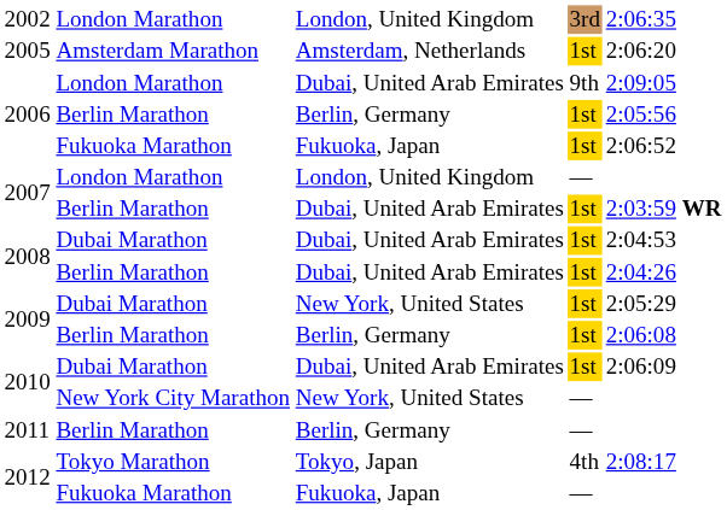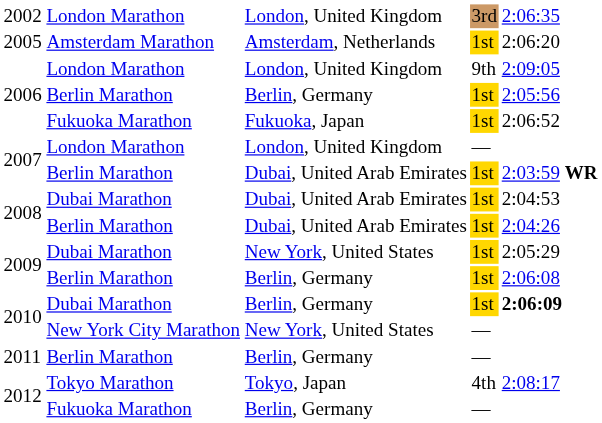 <table>
 <tr>
 <td>2002</td>
 <td><a href='#'>London Marathon</a></td>
 <td><a href='#'>London</a>, United Kingdom</td>
 <td bgcolor=cc9966>3rd</td>
 <td><a href='#'>2:06:35</a></td>
 </tr>
 <tr>
 <td>2005</td>
 <td><a href='#'>Amsterdam Marathon</a></td>
 <td><a href='#'>Amsterdam</a>, Netherlands</td>
 <td bgcolor=gold>1st</td>
 <td>2:06:20</td>
 </tr>
 <tr>
 <td rowspan=3>2006</td>
 <td><a href='#'>London Marathon</a></td>
-<td><a href='#'>Dubai</a>, United Arab Emirates</td>
+<td><a href='#'>London</a>, United Kingdom</td>
 <td>9th</td>
 <td><a href='#'>2:09:05</a></td>
 </tr>
 <tr>
 <td><a href='#'>Berlin Marathon</a></td>
 <td><a href='#'>Berlin</a>, Germany</td>
 <td bgcolor=gold>1st</td>
 <td><a href='#'>2:05:56</a></td>
 </tr>
 <tr>
 <td><a href='#'>Fukuoka Marathon</a></td>
 <td><a href='#'>Fukuoka</a>, Japan</td>
 <td bgcolor=gold>1st</td>
 <td>2:06:52</td>
 </tr>
 <tr>
 <td rowspan=2>2007</td>
 <td><a href='#'>London Marathon</a></td>
 <td><a href='#'>London</a>, United Kingdom</td>
 <td>—</td>
 <td></td>
 </tr>
 <tr>
 <td><a href='#'>Berlin Marathon</a></td>
 <td><a href='#'>Dubai</a>, United Arab Emirates</td>
 <td bgcolor=gold>1st</td>
 <td><a href='#'>2:03:59</a> <strong>WR</strong></td>
 </tr>
 <tr>
 <td rowspan=2>2008</td>
 <td><a href='#'>Dubai Marathon</a></td>
 <td><a href='#'>Dubai</a>, United Arab Emirates</td>
 <td bgcolor=gold>1st</td>
 <td>2:04:53</td>
 </tr>
 <tr>
 <td><a href='#'>Berlin Marathon</a></td>
 <td><a href='#'>Dubai</a>, United Arab Emirates</td>
 <td bgcolor=gold>1st</td>
 <td><a href='#'>2:04:26</a> <strong></strong></td>
 </tr>
 <tr>
 <td rowspan=2>2009</td>
 <td><a href='#'>Dubai Marathon</a></td>
 <td><a href='#'>New York</a>, United States</td>
 <td bgcolor=gold>1st</td>
 <td>2:05:29</td>
 </tr>
 <tr>
 <td><a href='#'>Berlin Marathon</a></td>
 <td><a href='#'>Berlin</a>, Germany</td>
 <td bgcolor=gold>1st</td>
 <td><a href='#'>2:06:08</a></td>
 </tr>
 <tr>
 <td rowspan=2>2010</td>
 <td><a href='#'>Dubai Marathon</a></td>
-<td><a href='#'>Dubai</a>, United Arab Emirates</td>
+<td><a href='#'>Berlin</a>, Germany</td>
 <td bgcolor=gold>1st</td>
-<td>2:06:09</td>
+<td><strong>2:06:09</strong></td>
 </tr>
 <tr>
 <td><a href='#'>New York City Marathon</a></td>
 <td><a href='#'>New York</a>, United States</td>
 <td>—</td>
 <td></td>
 </tr>
 <tr>
 <td>2011</td>
 <td><a href='#'>Berlin Marathon</a></td>
 <td><a href='#'>Berlin</a>, Germany</td>
 <td>—</td>
 <td></td>
 </tr>
 <tr>
 <td rowspan=2>2012</td>
 <td><a href='#'>Tokyo Marathon</a></td>
 <td><a href='#'>Tokyo</a>, Japan</td>
 <td>4th</td>
 <td><a href='#'>2:08:17</a></td>
 </tr>
 <tr>
 <td><a href='#'>Fukuoka Marathon</a></td>
-<td><a href='#'>Fukuoka</a>, Japan</td>
+<td><a href='#'>Berlin</a>, Germany</td>
 <td>—</td>
 <td></td>
 </tr>
 </table>
